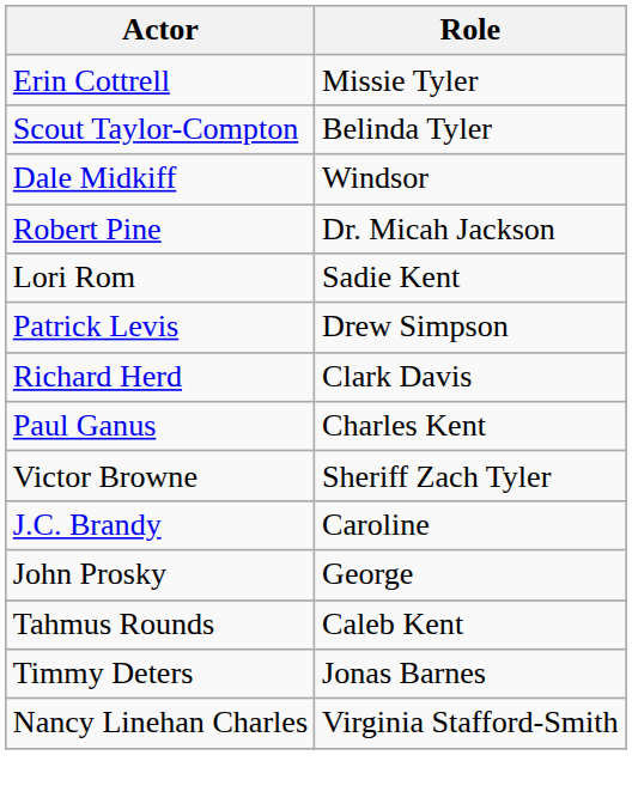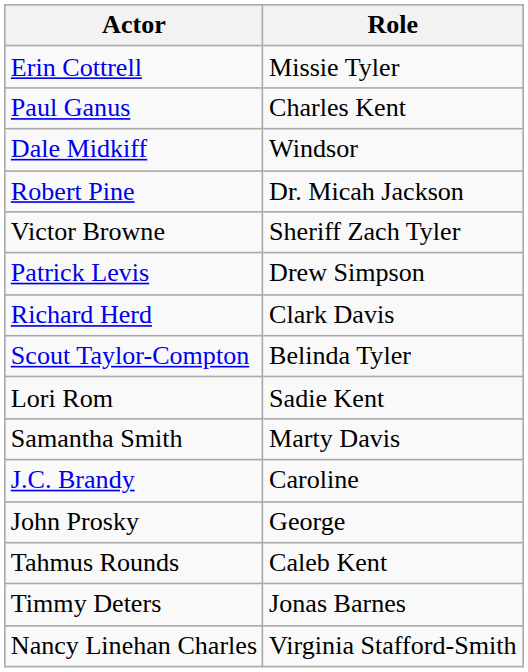 <table class="wikitable">
 <tr>
 <th>Actor</th>
 <th>Role</th>
 </tr>
 <tr>
 <td><a href='#'>Erin Cottrell</a></td>
 <td>Missie Tyler</td>
 </tr>
 <tr>
-<td><a href='#'>Scout Taylor-Compton</a></td>
-<td>Belinda Tyler</td>
+<td><a href='#'>Paul Ganus</a></td>
+<td>Charles Kent</td>
 </tr>
 <tr>
 <td><a href='#'>Dale Midkiff</a></td>
 <td>Windsor</td>
 </tr>
 <tr>
 <td><a href='#'>Robert Pine</a></td>
 <td>Dr. Micah Jackson</td>
 </tr>
 <tr>
-<td>Lori Rom</td>
-<td>Sadie Kent</td>
+<td>Victor Browne</td>
+<td>Sheriff Zach Tyler</td>
 </tr>
 <tr>
 <td><a href='#'>Patrick Levis</a></td>
 <td>Drew Simpson</td>
 </tr>
 <tr>
 <td><a href='#'>Richard Herd</a></td>
 <td>Clark Davis</td>
 </tr>
 <tr>
-<td><a href='#'>Paul Ganus</a></td>
-<td>Charles Kent</td>
+<td><a href='#'>Scout Taylor-Compton</a></td>
+<td>Belinda Tyler</td>
 </tr>
 <tr>
-<td>Victor Browne</td>
-<td>Sheriff Zach Tyler</td>
+<td>Lori Rom</td>
+<td>Sadie Kent</td>
+</tr>
+<tr>
+<td>Samantha Smith</td>
+<td>Marty Davis</td>
 </tr>
 <tr>
 <td><a href='#'>J.C. Brandy</a></td>
 <td>Caroline</td>
 </tr>
 <tr>
 <td>John Prosky</td>
 <td>George</td>
 </tr>
 <tr>
 <td>Tahmus Rounds</td>
 <td>Caleb Kent</td>
 </tr>
 <tr>
 <td>Timmy Deters</td>
 <td>Jonas Barnes</td>
 </tr>
 <tr>
 <td>Nancy Linehan Charles</td>
 <td>Virginia Stafford-Smith</td>
 </tr>
 </table>
